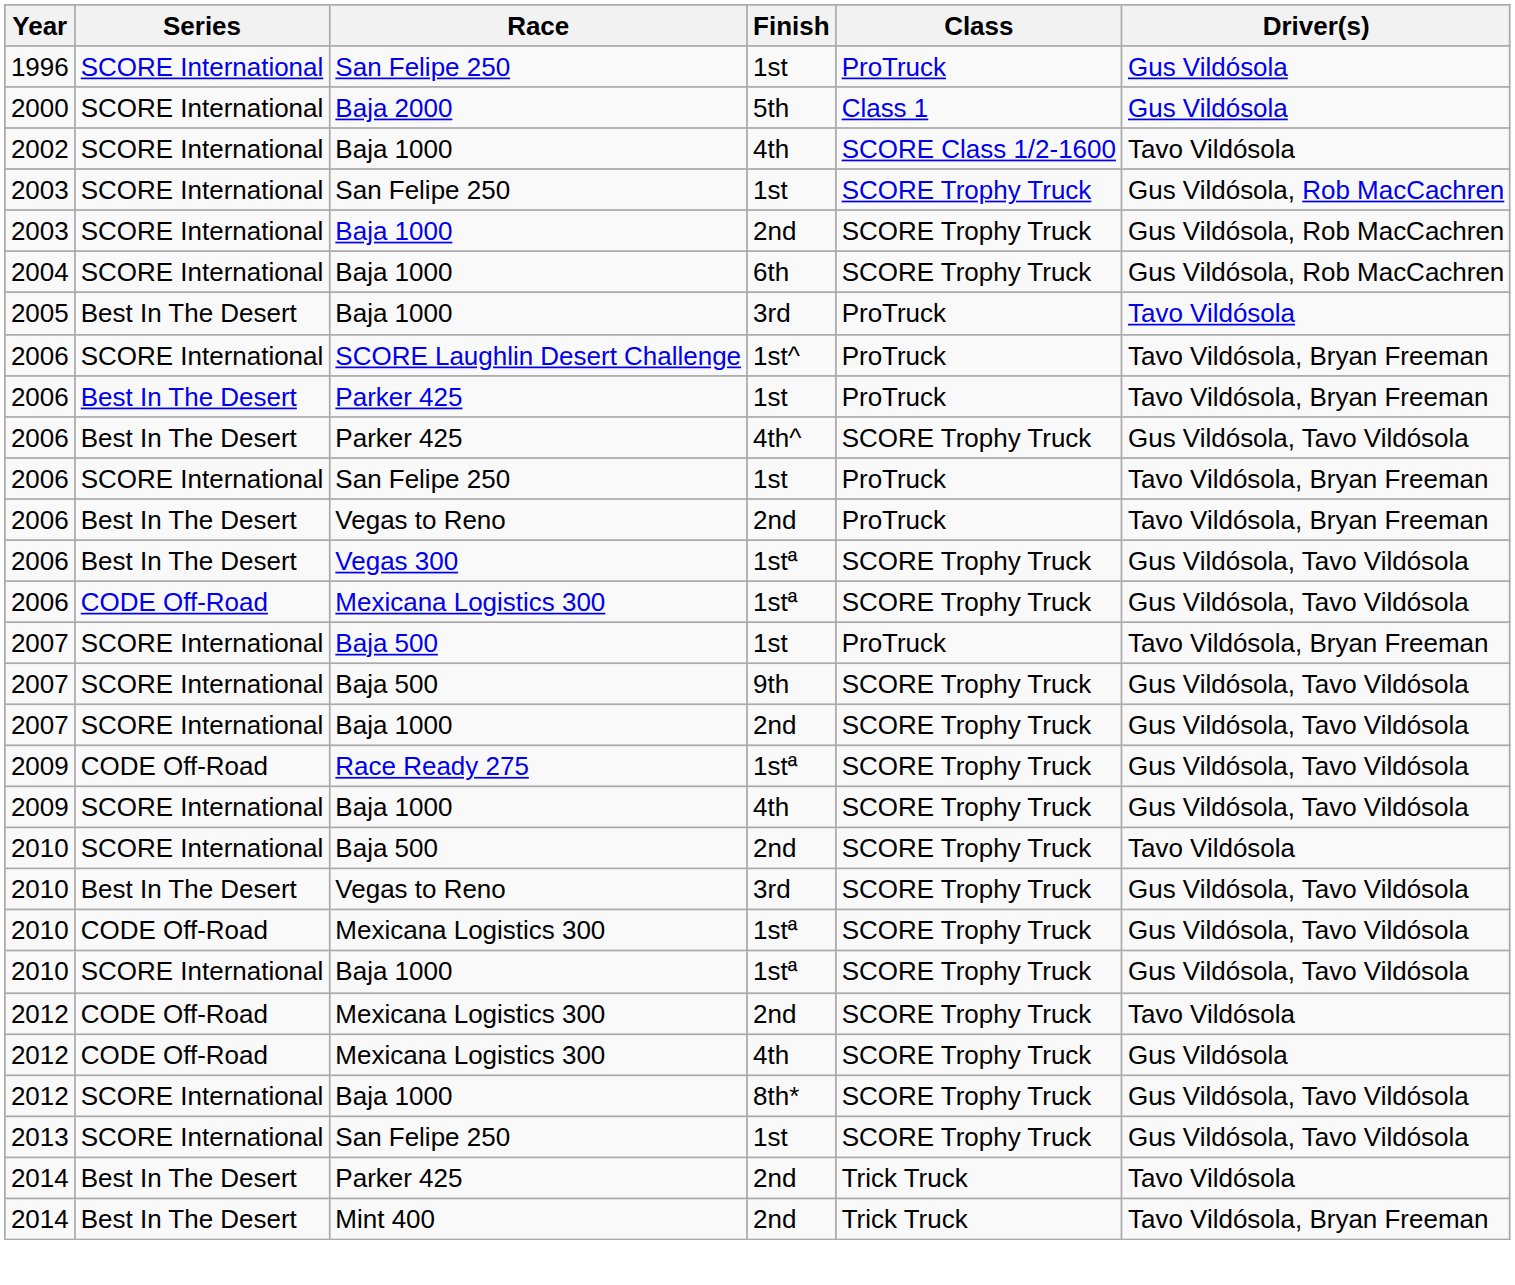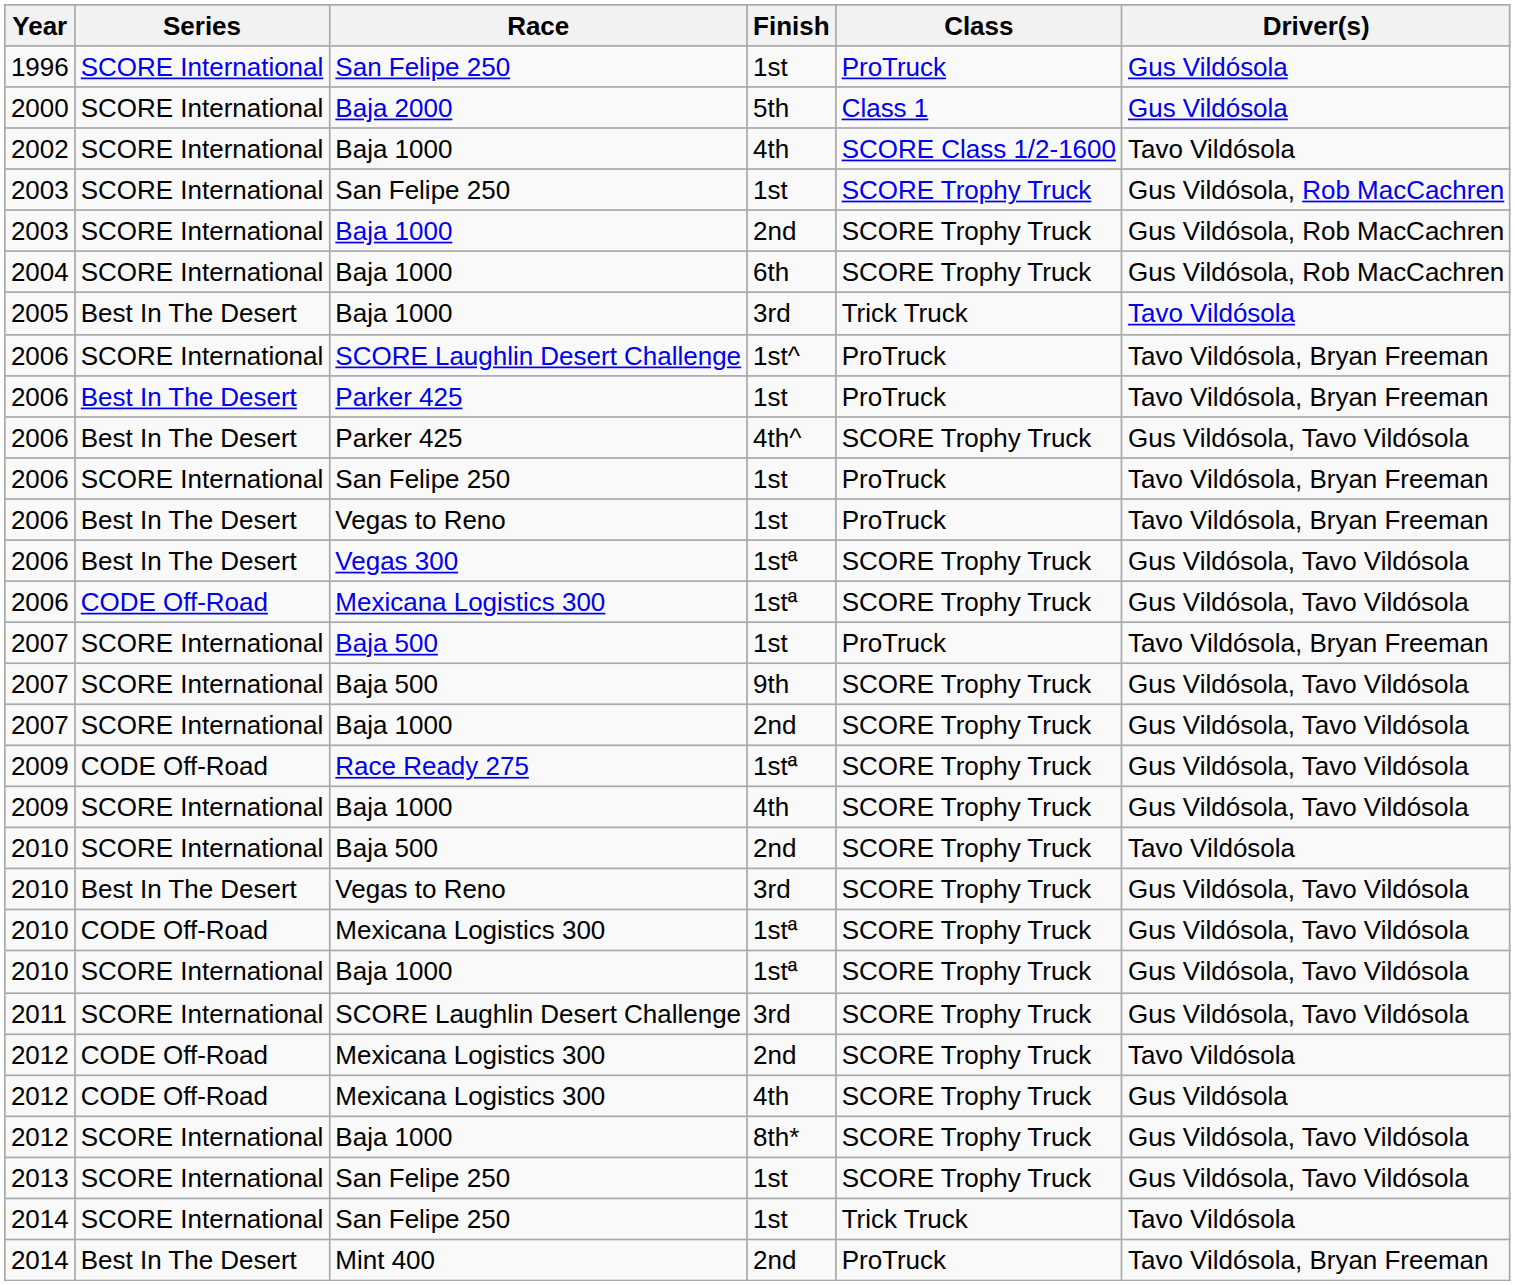 <table class="wikitable" style="font-size: 95%;">
 <tr>
 <th>Year</th>
 <th>Series</th>
 <th>Race</th>
 <th>Finish</th>
 <th>Class</th>
 <th>Driver(s)</th>
 </tr>
 <tr>
 <td>1996</td>
 <td><a href='#'>SCORE International</a></td>
 <td><a href='#'>San Felipe 250</a></td>
 <td>1st</td>
 <td><a href='#'>ProTruck</a></td>
 <td><a href='#'>Gus Vildósola</a></td>
 </tr>
 <tr>
 <td>2000</td>
 <td>SCORE International</td>
 <td><a href='#'>Baja 2000</a></td>
 <td>5th</td>
 <td><a href='#'>Class 1</a></td>
 <td><a href='#'>Gus Vildósola</a></td>
 </tr>
 <tr>
 <td>2002</td>
 <td>SCORE International</td>
 <td>Baja 1000</td>
 <td>4th</td>
 <td><a href='#'>SCORE Class 1/2-1600</a></td>
 <td>Tavo Vildósola</td>
 </tr>
 <tr>
 <td>2003</td>
 <td>SCORE International</td>
 <td>San Felipe 250</td>
 <td>1st</td>
 <td><a href='#'>SCORE Trophy Truck</a></td>
 <td>Gus Vildósola, <a href='#'>Rob MacCachren</a></td>
 </tr>
 <tr>
 <td>2003</td>
 <td>SCORE International</td>
 <td><a href='#'>Baja 1000</a></td>
 <td>2nd</td>
 <td>SCORE Trophy Truck</td>
 <td>Gus Vildósola, Rob MacCachren</td>
 </tr>
 <tr>
 <td>2004</td>
 <td>SCORE International</td>
 <td>Baja 1000</td>
 <td>6th</td>
 <td>SCORE Trophy Truck</td>
 <td>Gus Vildósola, Rob MacCachren</td>
 </tr>
 <tr>
 <td>2005</td>
 <td>Best In The Desert</td>
 <td>Baja 1000</td>
 <td>3rd</td>
-<td>ProTruck</td>
+<td>Trick Truck</td>
 <td><a href='#'>Tavo Vildósola</a></td>
 </tr>
 <tr>
 <td>2006</td>
 <td>SCORE International</td>
 <td><a href='#'>SCORE Laughlin Desert Challenge</a></td>
 <td>1st^</td>
 <td>ProTruck</td>
 <td>Tavo Vildósola, Bryan Freeman</td>
 </tr>
 <tr>
 <td>2006</td>
 <td><a href='#'>Best In The Desert</a></td>
 <td><a href='#'>Parker 425</a></td>
 <td>1st</td>
 <td>ProTruck</td>
 <td>Tavo Vildósola, Bryan Freeman</td>
 </tr>
 <tr>
 <td>2006</td>
 <td>Best In The Desert</td>
 <td>Parker 425</td>
 <td>4th^</td>
 <td>SCORE Trophy Truck</td>
 <td>Gus Vildósola, Tavo Vildósola</td>
 </tr>
 <tr>
 <td>2006</td>
 <td>SCORE International</td>
 <td>San Felipe 250</td>
 <td>1st</td>
 <td>ProTruck</td>
 <td>Tavo Vildósola, Bryan Freeman</td>
 </tr>
 <tr>
 <td>2006</td>
 <td>Best In The Desert</td>
 <td>Vegas to Reno</td>
-<td>2nd</td>
+<td>1st</td>
 <td>ProTruck</td>
 <td>Tavo Vildósola, Bryan Freeman</td>
 </tr>
 <tr>
 <td>2006</td>
 <td>Best In The Desert</td>
 <td><a href='#'>Vegas 300</a></td>
 <td>1stª</td>
 <td>SCORE Trophy Truck</td>
 <td>Gus Vildósola, Tavo Vildósola</td>
 </tr>
 <tr>
 <td>2006</td>
 <td><a href='#'>CODE Off-Road</a></td>
 <td><a href='#'>Mexicana Logistics 300</a></td>
 <td>1stª</td>
 <td>SCORE Trophy Truck</td>
 <td>Gus Vildósola, Tavo Vildósola</td>
 </tr>
 <tr>
 <td>2007</td>
 <td>SCORE International</td>
 <td><a href='#'>Baja 500</a></td>
 <td>1st</td>
 <td>ProTruck</td>
 <td>Tavo Vildósola, Bryan Freeman</td>
 </tr>
 <tr>
 <td>2007</td>
 <td>SCORE International</td>
 <td>Baja 500</td>
 <td>9th</td>
 <td>SCORE Trophy Truck</td>
 <td>Gus Vildósola, Tavo Vildósola</td>
 </tr>
 <tr>
 <td>2007</td>
 <td>SCORE International</td>
 <td>Baja 1000</td>
 <td>2nd</td>
 <td>SCORE Trophy Truck</td>
 <td>Gus Vildósola, Tavo Vildósola</td>
 </tr>
 <tr>
 <td>2009</td>
 <td>CODE Off-Road</td>
 <td><a href='#'>Race Ready 275</a></td>
 <td>1stª</td>
 <td>SCORE Trophy Truck</td>
 <td>Gus Vildósola, Tavo Vildósola</td>
 </tr>
 <tr>
 <td>2009</td>
 <td>SCORE International</td>
 <td>Baja 1000</td>
 <td>4th</td>
 <td>SCORE Trophy Truck</td>
 <td>Gus Vildósola, Tavo Vildósola</td>
 </tr>
 <tr>
 <td>2010</td>
 <td>SCORE International</td>
 <td>Baja 500</td>
 <td>2nd</td>
 <td>SCORE Trophy Truck</td>
 <td>Tavo Vildósola</td>
 </tr>
 <tr>
 <td>2010</td>
 <td>Best In The Desert</td>
 <td>Vegas to Reno</td>
 <td>3rd</td>
 <td>SCORE Trophy Truck</td>
 <td>Gus Vildósola, Tavo Vildósola</td>
 </tr>
 <tr>
 <td>2010</td>
 <td>CODE Off-Road</td>
 <td>Mexicana Logistics 300</td>
 <td>1stª</td>
 <td>SCORE Trophy Truck</td>
 <td>Gus Vildósola, Tavo Vildósola</td>
 </tr>
 <tr>
 <td>2010</td>
 <td>SCORE International</td>
 <td>Baja 1000</td>
 <td>1stª</td>
 <td>SCORE Trophy Truck</td>
 <td>Gus Vildósola, Tavo Vildósola</td>
 </tr>
 <tr>
+<td>2011</td>
+<td>SCORE International</td>
+<td>SCORE Laughlin Desert Challenge</td>
+<td>3rd</td>
+<td>SCORE Trophy Truck</td>
+<td>Gus Vildósola, Tavo Vildósola</td>
+</tr>
+<tr>
 <td>2012</td>
 <td>CODE Off-Road</td>
 <td>Mexicana Logistics 300</td>
 <td>2nd</td>
 <td>SCORE Trophy Truck</td>
 <td>Tavo Vildósola</td>
 </tr>
 <tr>
 <td>2012</td>
 <td>CODE Off-Road</td>
 <td>Mexicana Logistics 300</td>
 <td>4th</td>
 <td>SCORE Trophy Truck</td>
 <td>Gus Vildósola</td>
 </tr>
 <tr>
 <td>2012</td>
 <td>SCORE International</td>
 <td>Baja 1000</td>
 <td>8th*</td>
 <td>SCORE Trophy Truck</td>
 <td>Gus Vildósola, Tavo Vildósola</td>
 </tr>
 <tr>
 <td>2013</td>
 <td>SCORE International</td>
 <td>San Felipe 250</td>
 <td>1st</td>
 <td>SCORE Trophy Truck</td>
 <td>Gus Vildósola, Tavo Vildósola</td>
 </tr>
 <tr>
 <td>2014</td>
-<td>Best In The Desert</td>
-<td>Parker 425</td>
-<td>2nd</td>
+<td>SCORE International</td>
+<td>San Felipe 250</td>
+<td>1st</td>
 <td>Trick Truck</td>
 <td>Tavo Vildósola</td>
 </tr>
 <tr>
 <td>2014</td>
 <td>Best In The Desert</td>
 <td>Mint 400</td>
 <td>2nd</td>
-<td>Trick Truck</td>
+<td>ProTruck</td>
 <td>Tavo Vildósola, Bryan Freeman</td>
 </tr>
 </table>
